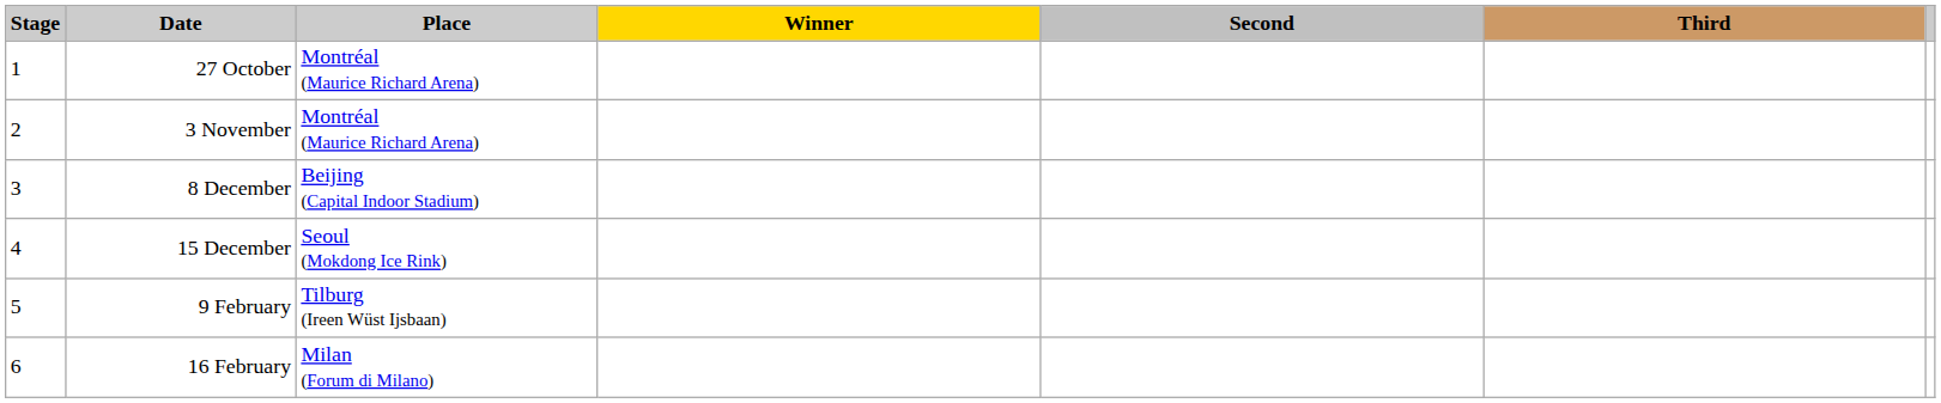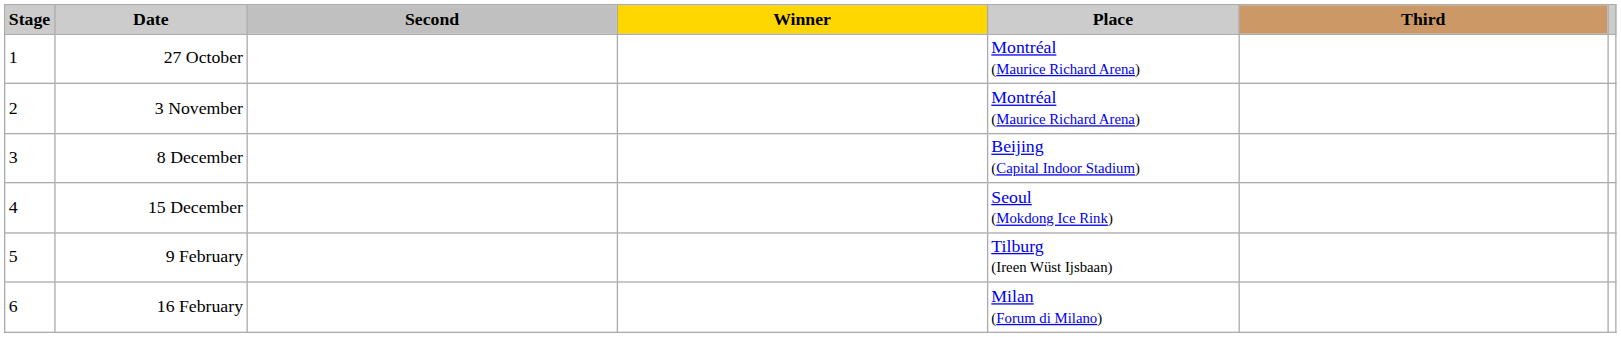 <table class="wikitable plainrowheaders" style="background:#fff; font-size:86%; line-height:16px; border:grey solid 1px; border-collapse:collapse;">
 <tr>
 <th scope="col" style="background:#ccc; width=10 px;">Stage</th>
 <th scope="col" style="background:#ccc; width:150px;">Date</th>
+<th scope="col" style="background:silver; width:300px;">Second</th>
+<th scope="col" style="background:gold; width:300px;">Winner</th>
 <th scope="col" style="background:#ccc; width:200px;">Place</th>
-<th scope="col" style="background:gold; width:300px;">Winner</th>
-<th scope="col" style="background:silver; width:300px;">Second</th>
 <th scope="col" style="background:#c96; width:300px;">Third</th>
 <th scope="col" style="background:#ccc; width=10 px;"></th>
 </tr>
 <tr>
 <td>1</td>
 <td align="right">27 October</td>
-<td> <a href='#'>Montréal</a><br><small>(<a href='#'>Maurice Richard Arena</a>)</small></td>
 <td></td>
 <td></td>
+<td> <a href='#'>Montréal</a><br><small>(<a href='#'>Maurice Richard Arena</a>)</small></td>
 <td></td>
 <td></td>
 </tr>
 <tr>
 <td>2</td>
 <td align="right">3 November</td>
-<td> <a href='#'>Montréal</a><br><small>(<a href='#'>Maurice Richard Arena</a>)</small></td>
 <td></td>
 <td></td>
+<td> <a href='#'>Montréal</a><br><small>(<a href='#'>Maurice Richard Arena</a>)</small></td>
 <td></td>
 <td></td>
 </tr>
 <tr>
 <td>3</td>
 <td align="right">8 December</td>
-<td> <a href='#'>Beijing</a><br><small>(<a href='#'>Capital Indoor Stadium</a>)</small></td>
 <td></td>
 <td></td>
+<td> <a href='#'>Beijing</a><br><small>(<a href='#'>Capital Indoor Stadium</a>)</small></td>
 <td></td>
 <td></td>
 </tr>
 <tr>
 <td>4</td>
 <td align="right">15 December</td>
-<td> <a href='#'>Seoul</a><br><small>(<a href='#'>Mokdong Ice Rink</a>)</small></td>
 <td></td>
 <td></td>
+<td> <a href='#'>Seoul</a><br><small>(<a href='#'>Mokdong Ice Rink</a>)</small></td>
 <td></td>
 <td></td>
 </tr>
 <tr>
 <td>5</td>
 <td align="right">9 February</td>
-<td> <a href='#'>Tilburg</a><br><small>(Ireen Wüst Ijsbaan)</small></td>
 <td></td>
 <td></td>
+<td> <a href='#'>Tilburg</a><br><small>(Ireen Wüst Ijsbaan)</small></td>
 <td></td>
 <td></td>
 </tr>
 <tr>
 <td>6</td>
 <td align="right">16 February</td>
-<td> <a href='#'>Milan</a> <br><small>(<a href='#'>Forum di Milano</a>)</small></td>
 <td></td>
 <td></td>
+<td> <a href='#'>Milan</a> <br><small>(<a href='#'>Forum di Milano</a>)</small></td>
 <td></td>
 <td></td>
 </tr>
 </table>
